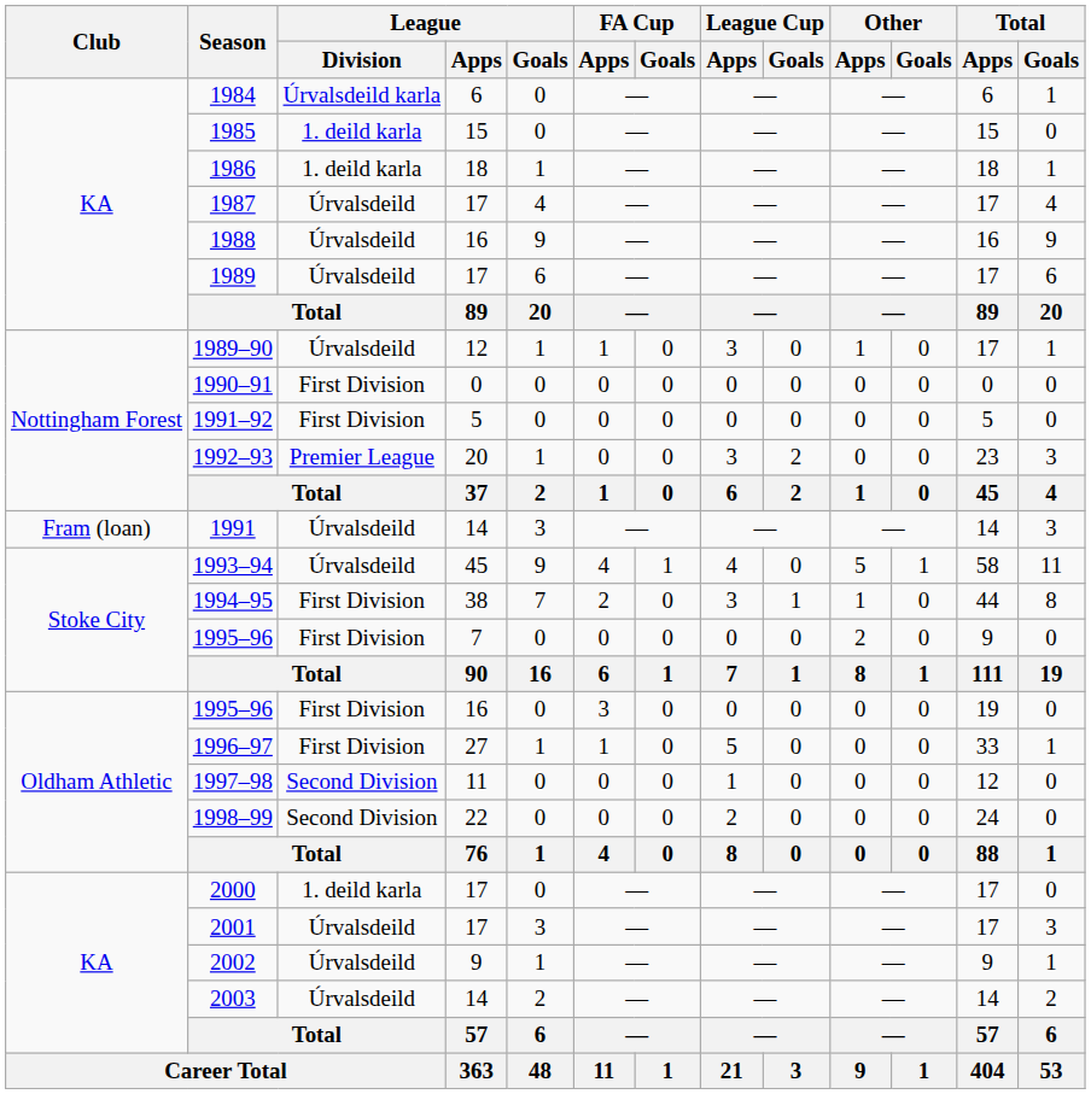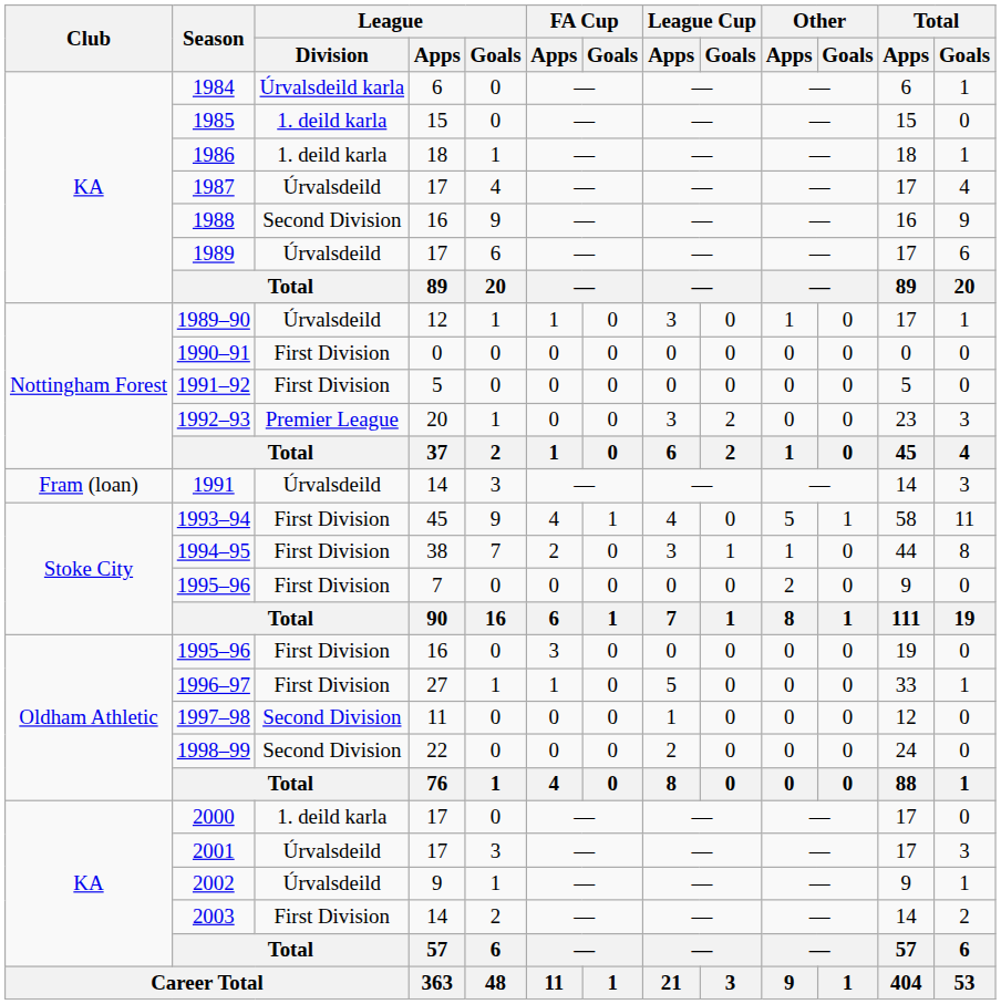 <table class="wikitable" style="text-align: center;">
 <tr>
 <th rowspan="2">Club</th>
 <th rowspan="2">Season</th>
 <th colspan="3">League</th>
 <th colspan="2">FA Cup</th>
 <th colspan="2">League Cup</th>
 <th colspan="2">Other</th>
 <th colspan="2">Total</th>
 </tr>
 <tr>
 <th>Division</th>
 <th>Apps</th>
 <th>Goals</th>
 <th>Apps</th>
 <th>Goals</th>
 <th>Apps</th>
 <th>Goals</th>
 <th>Apps</th>
 <th>Goals</th>
 <th>Apps</th>
 <th>Goals</th>
 </tr>
 <tr>
 <td rowspan=7><a href='#'>KA</a></td>
 <td><a href='#'>1984</a></td>
 <td><a href='#'>Úrvalsdeild karla</a></td>
 <td>6</td>
 <td>0</td>
 <td colspan="2">—</td>
 <td colspan="2">—</td>
 <td colspan="2">—</td>
 <td>6</td>
 <td>1</td>
 </tr>
 <tr>
 <td><a href='#'>1985</a></td>
 <td><a href='#'>1. deild karla</a></td>
 <td>15</td>
 <td>0</td>
 <td colspan="2">—</td>
 <td colspan="2">—</td>
 <td colspan="2">—</td>
 <td>15</td>
 <td>0</td>
 </tr>
 <tr>
 <td><a href='#'>1986</a></td>
 <td>1. deild karla</td>
 <td>18</td>
 <td>1</td>
 <td colspan="2">—</td>
 <td colspan="2">—</td>
 <td colspan="2">—</td>
 <td>18</td>
 <td>1</td>
 </tr>
 <tr>
 <td><a href='#'>1987</a></td>
 <td>Úrvalsdeild</td>
 <td>17</td>
 <td>4</td>
 <td colspan="2">—</td>
 <td colspan="2">—</td>
 <td colspan="2">—</td>
 <td>17</td>
 <td>4</td>
 </tr>
 <tr>
 <td><a href='#'>1988</a></td>
-<td>Úrvalsdeild</td>
+<td>Second Division</td>
 <td>16</td>
 <td>9</td>
 <td colspan="2">—</td>
 <td colspan="2">—</td>
 <td colspan="2">—</td>
 <td>16</td>
 <td>9</td>
 </tr>
 <tr>
 <td><a href='#'>1989</a></td>
 <td>Úrvalsdeild</td>
 <td>17</td>
 <td>6</td>
 <td colspan="2">—</td>
 <td colspan="2">—</td>
 <td colspan="2">—</td>
 <td>17</td>
 <td>6</td>
 </tr>
 <tr>
 <th colspan=2>Total</th>
 <th>89</th>
 <th>20</th>
 <th colspan="2">—</th>
 <th colspan="2">—</th>
 <th colspan="2">—</th>
 <th>89</th>
 <th>20</th>
 </tr>
 <tr>
 <td rowspan="5"><a href='#'>Nottingham Forest</a></td>
 <td><a href='#'>1989–90</a></td>
 <td>Úrvalsdeild</td>
 <td>12</td>
 <td>1</td>
 <td>1</td>
 <td>0</td>
 <td>3</td>
 <td>0</td>
 <td>1</td>
 <td>0</td>
 <td>17</td>
 <td>1</td>
 </tr>
 <tr>
 <td><a href='#'>1990–91</a></td>
 <td>First Division</td>
 <td>0</td>
 <td>0</td>
 <td>0</td>
 <td>0</td>
 <td>0</td>
 <td>0</td>
 <td>0</td>
 <td>0</td>
 <td>0</td>
 <td>0</td>
 </tr>
 <tr>
 <td><a href='#'>1991–92</a></td>
 <td>First Division</td>
 <td>5</td>
 <td>0</td>
 <td>0</td>
 <td>0</td>
 <td>0</td>
 <td>0</td>
 <td>0</td>
 <td>0</td>
 <td>5</td>
 <td>0</td>
 </tr>
 <tr>
 <td><a href='#'>1992–93</a></td>
 <td><a href='#'>Premier League</a></td>
 <td>20</td>
 <td>1</td>
 <td>0</td>
 <td>0</td>
 <td>3</td>
 <td>2</td>
 <td>0</td>
 <td>0</td>
 <td>23</td>
 <td>3</td>
 </tr>
 <tr>
 <th colspan="2">Total</th>
 <th>37</th>
 <th>2</th>
 <th>1</th>
 <th>0</th>
 <th>6</th>
 <th>2</th>
 <th>1</th>
 <th>0</th>
 <th>45</th>
 <th>4</th>
 </tr>
 <tr>
 <td><a href='#'>Fram</a> (loan)</td>
 <td><a href='#'>1991</a></td>
 <td>Úrvalsdeild</td>
 <td>14</td>
 <td>3</td>
 <td colspan="2">—</td>
 <td colspan="2">—</td>
 <td colspan="2">—</td>
 <td>14</td>
 <td>3</td>
 </tr>
 <tr>
 <td rowspan="4"><a href='#'>Stoke City</a></td>
 <td><a href='#'>1993–94</a></td>
-<td>Úrvalsdeild</td>
+<td>First Division</td>
 <td>45</td>
 <td>9</td>
 <td>4</td>
 <td>1</td>
 <td>4</td>
 <td>0</td>
 <td>5</td>
 <td>1</td>
 <td>58</td>
 <td>11</td>
 </tr>
 <tr>
 <td><a href='#'>1994–95</a></td>
 <td>First Division</td>
 <td>38</td>
 <td>7</td>
 <td>2</td>
 <td>0</td>
 <td>3</td>
 <td>1</td>
 <td>1</td>
 <td>0</td>
 <td>44</td>
 <td>8</td>
 </tr>
 <tr>
 <td><a href='#'>1995–96</a></td>
 <td>First Division</td>
 <td>7</td>
 <td>0</td>
 <td>0</td>
 <td>0</td>
 <td>0</td>
 <td>0</td>
 <td>2</td>
 <td>0</td>
 <td>9</td>
 <td>0</td>
 </tr>
 <tr>
 <th colspan="2">Total</th>
 <th>90</th>
 <th>16</th>
 <th>6</th>
 <th>1</th>
 <th>7</th>
 <th>1</th>
 <th>8</th>
 <th>1</th>
 <th>111</th>
 <th>19</th>
 </tr>
 <tr>
 <td rowspan="5"><a href='#'>Oldham Athletic</a></td>
 <td><a href='#'>1995–96</a></td>
 <td>First Division</td>
 <td>16</td>
 <td>0</td>
 <td>3</td>
 <td>0</td>
 <td>0</td>
 <td>0</td>
 <td>0</td>
 <td>0</td>
 <td>19</td>
 <td>0</td>
 </tr>
 <tr>
 <td><a href='#'>1996–97</a></td>
 <td>First Division</td>
 <td>27</td>
 <td>1</td>
 <td>1</td>
 <td>0</td>
 <td>5</td>
 <td>0</td>
 <td>0</td>
 <td>0</td>
 <td>33</td>
 <td>1</td>
 </tr>
 <tr>
 <td><a href='#'>1997–98</a></td>
 <td><a href='#'>Second Division</a></td>
 <td>11</td>
 <td>0</td>
 <td>0</td>
 <td>0</td>
 <td>1</td>
 <td>0</td>
 <td>0</td>
 <td>0</td>
 <td>12</td>
 <td>0</td>
 </tr>
 <tr>
 <td><a href='#'>1998–99</a></td>
 <td>Second Division</td>
 <td>22</td>
 <td>0</td>
 <td>0</td>
 <td>0</td>
 <td>2</td>
 <td>0</td>
 <td>0</td>
 <td>0</td>
 <td>24</td>
 <td>0</td>
 </tr>
 <tr>
 <th colspan="2">Total</th>
 <th>76</th>
 <th>1</th>
 <th>4</th>
 <th>0</th>
 <th>8</th>
 <th>0</th>
 <th>0</th>
 <th>0</th>
 <th>88</th>
 <th>1</th>
 </tr>
 <tr>
 <td rowspan=5><a href='#'>KA</a></td>
 <td><a href='#'>2000</a></td>
 <td>1. deild karla</td>
 <td>17</td>
 <td>0</td>
 <td colspan="2">—</td>
 <td colspan="2">—</td>
 <td colspan="2">—</td>
 <td>17</td>
 <td>0</td>
 </tr>
 <tr>
 <td><a href='#'>2001</a></td>
 <td>Úrvalsdeild</td>
 <td>17</td>
 <td>3</td>
 <td colspan="2">—</td>
 <td colspan="2">—</td>
 <td colspan="2">—</td>
 <td>17</td>
 <td>3</td>
 </tr>
 <tr>
 <td><a href='#'>2002</a></td>
 <td>Úrvalsdeild</td>
 <td>9</td>
 <td>1</td>
 <td colspan="2">—</td>
 <td colspan="2">—</td>
 <td colspan="2">—</td>
 <td>9</td>
 <td>1</td>
 </tr>
 <tr>
 <td><a href='#'>2003</a></td>
-<td>Úrvalsdeild</td>
+<td>First Division</td>
 <td>14</td>
 <td>2</td>
 <td colspan="2">—</td>
 <td colspan="2">—</td>
 <td colspan="2">—</td>
 <td>14</td>
 <td>2</td>
 </tr>
 <tr>
 <th colspan=2>Total</th>
 <th>57</th>
 <th>6</th>
 <th colspan="2">—</th>
 <th colspan="2">—</th>
 <th colspan="2">—</th>
 <th>57</th>
 <th>6</th>
 </tr>
 <tr>
 <th colspan="3">Career Total</th>
 <th>363</th>
 <th>48</th>
 <th>11</th>
 <th>1</th>
 <th>21</th>
 <th>3</th>
 <th>9</th>
 <th>1</th>
 <th>404</th>
 <th>53</th>
 </tr>
 </table>
